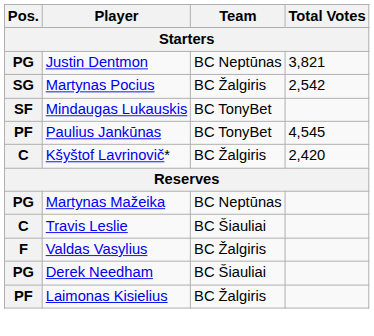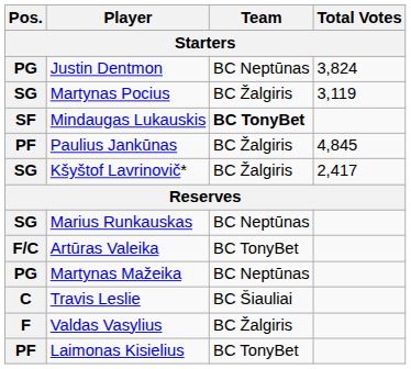 <table class="wikitable">
 <tr>
 <th>Pos.</th>
 <th>Player</th>
 <th>Team</th>
 <th>Total Votes</th>
 </tr>
 <tr>
 <th colspan="4">Starters</th>
 </tr>
 <tr>
 <th>PG</th>
 <td> <a href='#'>Justin Dentmon</a></td>
 <td>BC Neptūnas</td>
-<td>3,821</td>
+<td>3,824</td>
 </tr>
 <tr>
 <th>SG</th>
 <td> <a href='#'>Martynas Pocius</a></td>
 <td>BC Žalgiris</td>
-<td>2,542</td>
+<td>3,119</td>
 </tr>
 <tr>
 <th>SF</th>
 <td> <a href='#'>Mindaugas Lukauskis</a></td>
-<td>BC TonyBet</td>
+<td><strong>BC TonyBet</strong></td>
 <td></td>
 </tr>
 <tr>
 <th>PF</th>
 <td> <a href='#'>Paulius Jankūnas</a></td>
-<td>BC TonyBet</td>
-<td>4,545</td>
+<td>BC Žalgiris</td>
+<td>4,845</td>
 </tr>
 <tr>
-<th>C</th>
+<th>SG</th>
 <td> <a href='#'>Kšyštof Lavrinovič</a>*</td>
 <td>BC Žalgiris</td>
-<td>2,420</td>
+<td>2,417</td>
 </tr>
 <tr>
 <th colspan="4">Reserves</th>
+</tr>
+<tr>
+<th>SG</th>
+<td> <a href='#'>Marius Runkauskas</a></td>
+<td>BC Neptūnas</td>
+<td></td>
+</tr>
+<tr>
+<th>F/C</th>
+<td> <a href='#'>Artūras Valeika</a></td>
+<td>BC TonyBet</td>
+<td></td>
 </tr>
 <tr>
 <th>PG</th>
 <td> <a href='#'>Martynas Mažeika</a></td>
 <td>BC Neptūnas</td>
 <td></td>
 </tr>
 <tr>
 <th>C</th>
 <td> <a href='#'>Travis Leslie</a></td>
 <td>BC Šiauliai</td>
 <td></td>
 </tr>
 <tr>
 <th>F</th>
 <td> <a href='#'>Valdas Vasylius</a></td>
 <td>BC Žalgiris</td>
 <td></td>
 </tr>
 <tr>
-<th>PG</th>
-<td> <a href='#'>Derek Needham</a></td>
-<td>BC Šiauliai</td>
-<td></td>
-</tr>
-<tr>
 <th>PF</th>
 <td> <a href='#'>Laimonas Kisielius</a></td>
-<td>BC Žalgiris</td>
+<td>BC TonyBet</td>
 <td></td>
 </tr>
 </table>
